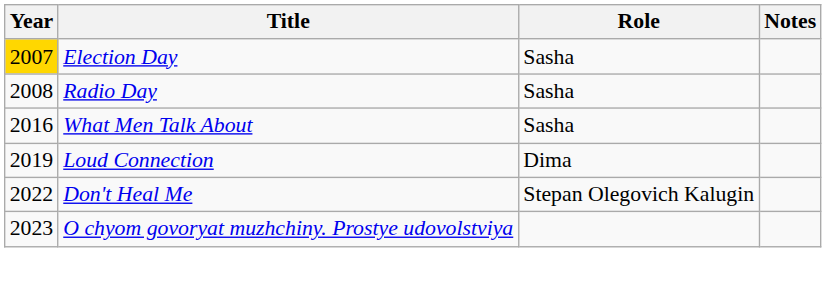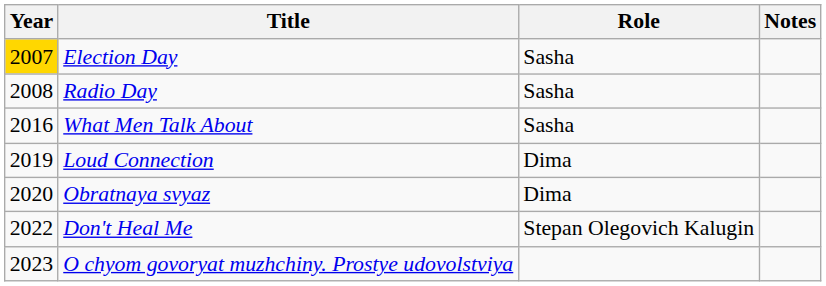 <table class="wikitable sortable">
 <tr>
 <th>Year</th>
 <th>Title</th>
 <th>Role</th>
 <th class="unsortable">Notes</th>
 </tr>
 <tr>
 <td style="background: gold;">2007</td>
 <td><em><a href='#'>Election Day</a></em></td>
 <td>Sasha</td>
 <td></td>
 </tr>
 <tr>
 <td>2008</td>
 <td><em><a href='#'>Radio Day</a></em></td>
 <td>Sasha</td>
 <td></td>
 </tr>
 <tr>
 <td>2016</td>
 <td><em><a href='#'>What Men Talk About</a></em></td>
 <td>Sasha</td>
 <td></td>
 </tr>
 <tr бМЩЗ>
 <td>2019</td>
 <td><em><a href='#'>Loud Connection</a></em></td>
 <td>Dima</td>
 <td></td>
 </tr>
 <tr>
+<td>2020</td>
+<td><em><a href='#'>Obratnaya svyaz</a></em></td>
+<td>Dima</td>
+<td></td>
+</tr>
+<tr>
 <td>2022</td>
 <td><em><a href='#'>Don't Heal Me</a></em></td>
 <td>Stepan Olegovich Kalugin</td>
 <td></td>
 </tr>
 <tr>
 <td>2023</td>
 <td><em><a href='#'>O chyom govoryat muzhchiny. Prostye udovolstviya</a></em></td>
 <td></td>
 <td></td>
 </tr>
 </table>
